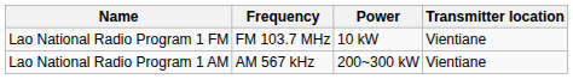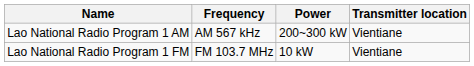 <table class="wikitable">
 <tr>
 <th>Name</th>
 <th>Frequency</th>
 <th>Power</th>
 <th>Transmitter location</th>
 </tr>
 <tr>
+<td>Lao National Radio Program 1 AM</td>
+<td>AM 567 kHz</td>
+<td>200~300 kW</td>
+<td>Vientiane</td>
+</tr>
+<tr>
 <td>Lao National Radio Program 1 FM</td>
 <td>FM 103.7 MHz</td>
 <td>10 kW</td>
 <td>Vientiane</td>
 </tr>
-<tr>
-<td>Lao National Radio Program 1 AM</td>
-<td>AM 567 kHz</td>
-<td>200~300 kW</td>
-<td>Vientiane</td>
-</tr>
 </table>
